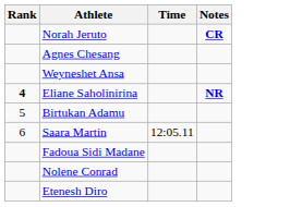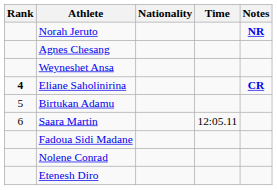 <table class="wikitable sortable" style="text-align:center">
 <tr>
 <th>Rank</th>
 <th>Athlete</th>
+<th>Nationality</th>
 <th>Time</th>
 <th>Notes</th>
 </tr>
 <tr>
 <td></td>
 <td align="left"><a href='#'>Norah Jeruto</a></td>
+<td align=left></td>
 <td></td>
-<td><strong><a href='#'>CR</a></strong></td>
+<td><strong><a href='#'>NR</a></strong></td>
 </tr>
 <tr>
 <td></td>
 <td align="left"><a href='#'>Agnes Chesang</a></td>
+<td align=left></td>
 <td></td>
 <td></td>
 </tr>
 <tr>
 <td></td>
 <td align="left"><a href='#'>Weyneshet Ansa</a></td>
+<td align=left></td>
 <td></td>
 <td></td>
 </tr>
 <tr>
 <td><strong>4</strong></td>
 <td align="left"><a href='#'>Eliane Saholinirina</a></td>
+<td align=left></td>
 <td></td>
-<td><strong><a href='#'>NR</a></strong></td>
+<td><strong><a href='#'>CR</a></strong></td>
 </tr>
 <tr>
 <td>5</td>
 <td align="left"><a href='#'>Birtukan Adamu</a></td>
+<td align=left></td>
 <td></td>
 <td></td>
 </tr>
 <tr>
 <td>6</td>
 <td align="left"><a href='#'>Saara Martin</a></td>
+<td align=left></td>
 <td>12:05.11</td>
 <td></td>
 </tr>
 <tr>
 <td></td>
 <td align="left"><a href='#'>Fadoua Sidi Madane</a></td>
+<td align=left></td>
 <td></td>
 <td></td>
 </tr>
 <tr>
 <td></td>
 <td align="left"><a href='#'>Nolene Conrad</a></td>
+<td align=left></td>
 <td></td>
 <td></td>
 </tr>
 <tr>
 <td></td>
 <td align="left"><a href='#'>Etenesh Diro</a></td>
+<td align=left></td>
 <td></td>
 <td></td>
 </tr>
 </table>
